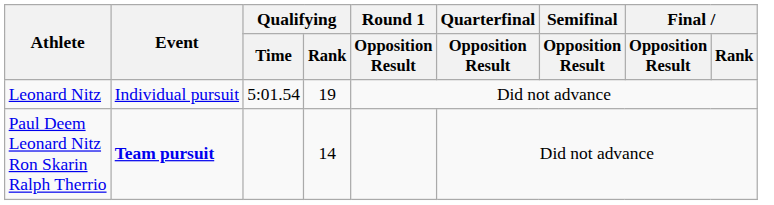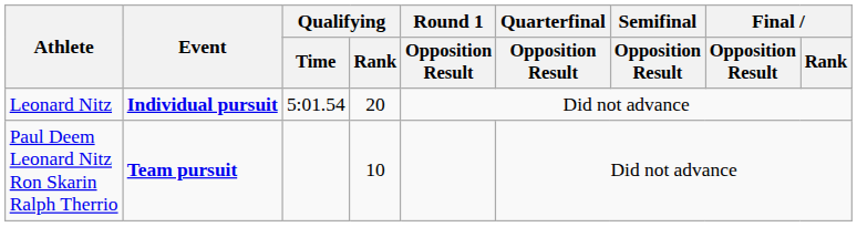 <table class=wikitable style=font-size:90%;text-align:center>
 <tr>
 <th rowspan=2>Athlete</th>
 <th rowspan=2>Event</th>
 <th colspan=2>Qualifying</th>
 <th>Round 1</th>
 <th>Quarterfinal</th>
 <th>Semifinal</th>
 <th colspan=2>Final / </th>
 </tr>
 <tr style=font-size:95%>
 <th>Time</th>
 <th>Rank</th>
 <th>Opposition<br>Result</th>
 <th>Opposition<br>Result</th>
 <th>Opposition<br>Result</th>
 <th>Opposition<br>Result</th>
 <th>Rank</th>
 </tr>
 <tr>
 <td align=left><a href='#'>Leonard Nitz</a></td>
-<td align=left><a href='#'>Individual pursuit</a></td>
+<td align=left><strong><a href='#'>Individual pursuit</a></strong></td>
 <td>5:01.54</td>
-<td>19</td>
+<td>20</td>
 <td colspan=5>Did not advance</td>
 </tr>
 <tr>
 <td align=left><a href='#'>Paul Deem</a><br><a href='#'>Leonard Nitz</a><br><a href='#'>Ron Skarin</a><br><a href='#'>Ralph Therrio</a></td>
 <td align=left><strong><a href='#'>Team pursuit</a></strong></td>
 <td></td>
-<td>14</td>
+<td>10</td>
 <td></td>
 <td colspan=4>Did not advance</td>
 </tr>
 </table>
